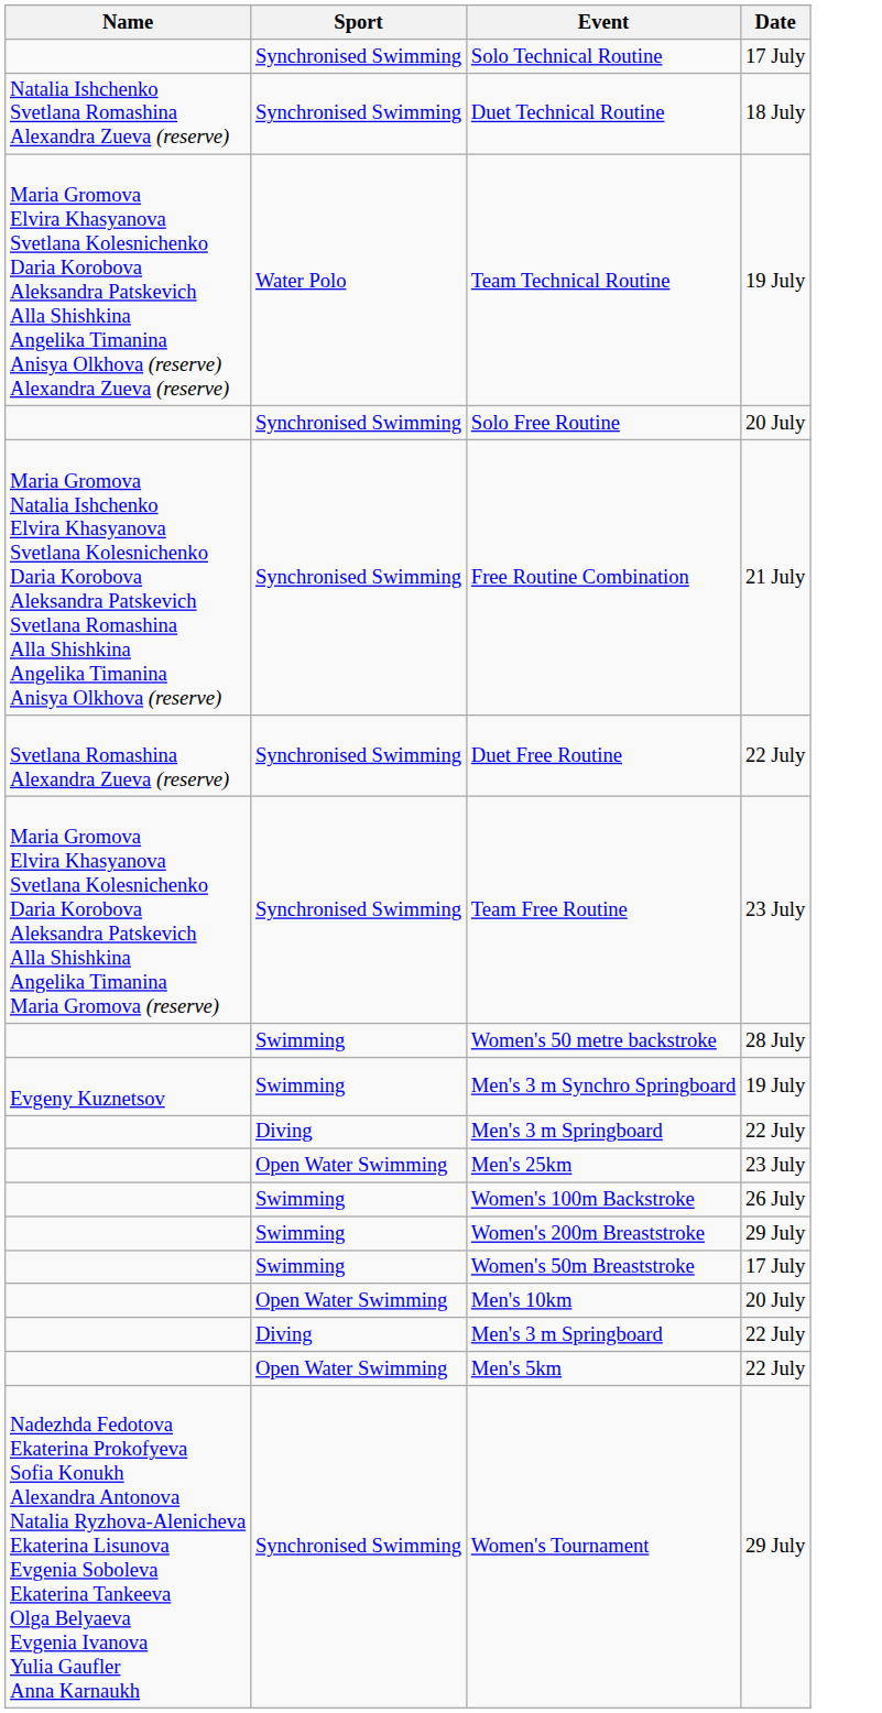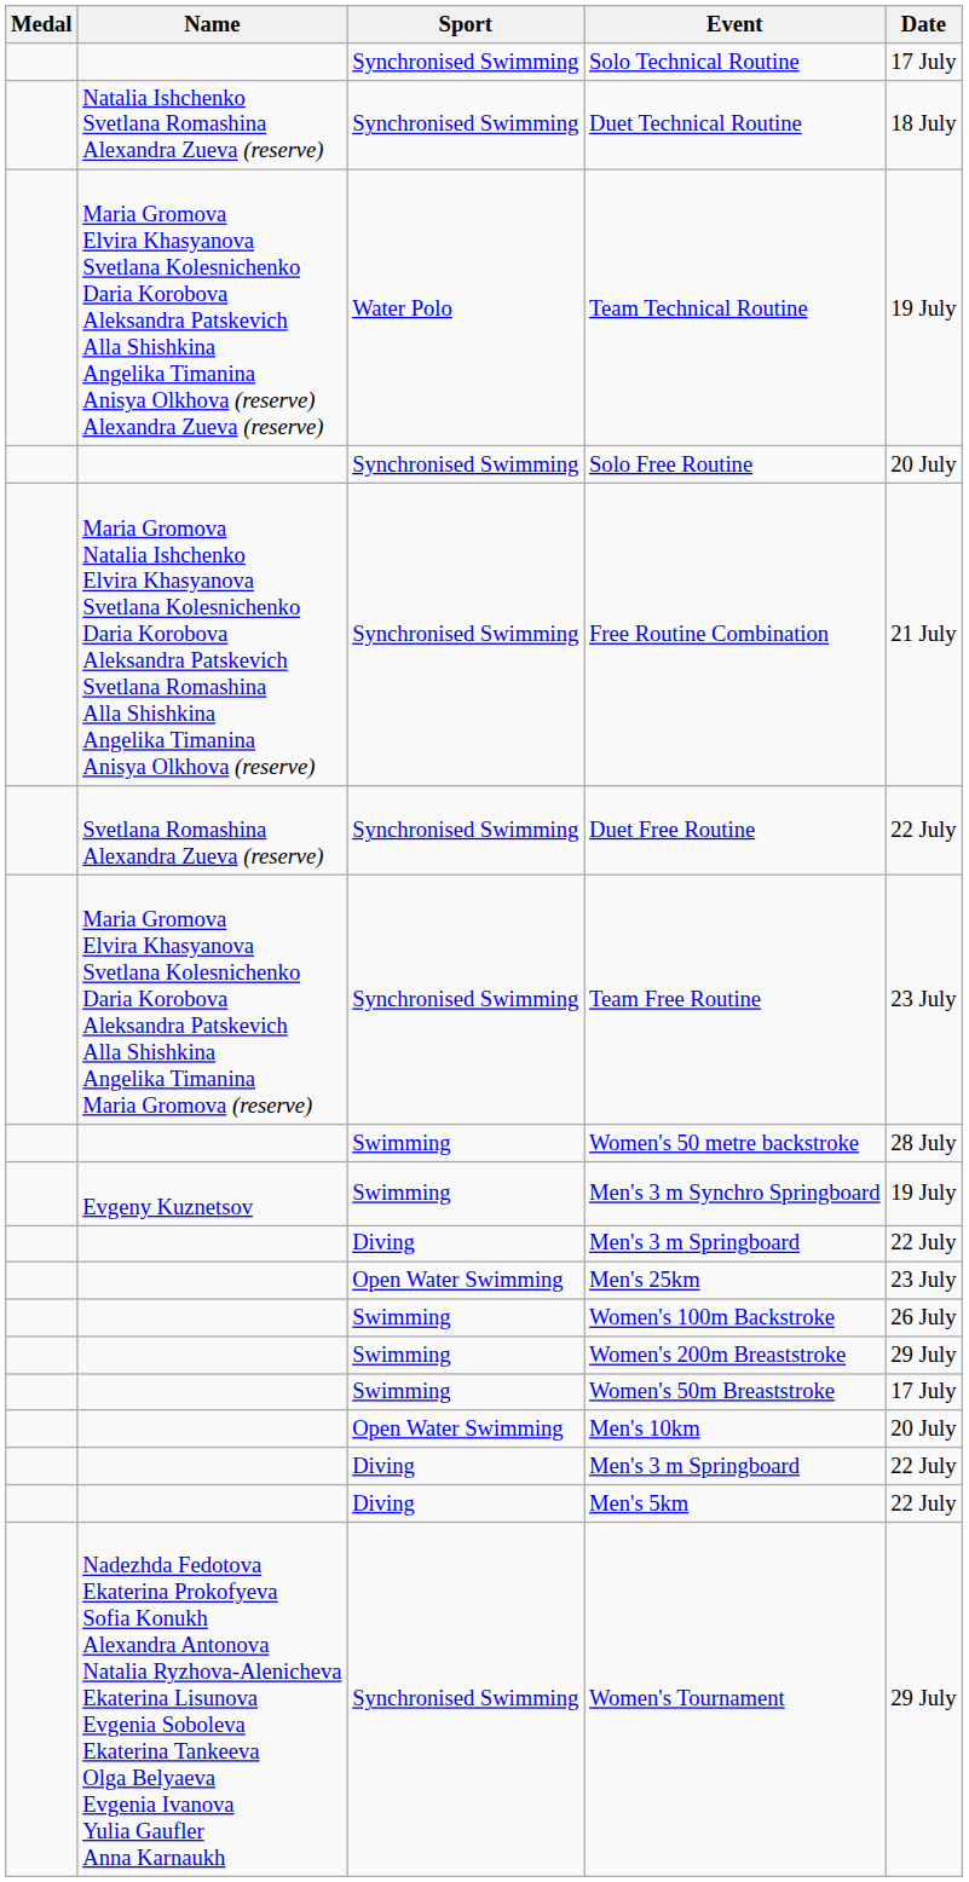 <table class="wikitable sortable" style="font-size:90%">
 <tr>
+<th>Medal</th>
 <th>Name</th>
 <th>Sport</th>
 <th>Event</th>
 <th>Date</th>
 </tr>
 <tr>
 <td></td>
+<td></td>
 <td><a href='#'>Synchronised Swimming</a></td>
 <td><a href='#'>Solo Technical Routine</a></td>
 <td>17 July</td>
 </tr>
 <tr>
+<td></td>
 <td><a href='#'>Natalia Ishchenko</a><br><a href='#'>Svetlana Romashina</a><br><a href='#'>Alexandra Zueva</a> <em>(reserve)</em></td>
 <td><a href='#'>Synchronised Swimming</a></td>
 <td><a href='#'>Duet Technical Routine</a></td>
 <td>18 July</td>
 </tr>
 <tr>
+<td></td>
 <td><br><a href='#'>Maria Gromova</a><br><a href='#'>Elvira Khasyanova</a><br><a href='#'>Svetlana Kolesnichenko</a><br><a href='#'>Daria Korobova</a><br><a href='#'>Aleksandra Patskevich</a><br><a href='#'>Alla Shishkina</a><br><a href='#'>Angelika Timanina</a><br><a href='#'>Anisya Olkhova</a> <em>(reserve)</em><br><a href='#'>Alexandra Zueva</a> <em>(reserve)</em></td>
 <td><a href='#'>Water Polo</a></td>
 <td><a href='#'>Team Technical Routine</a></td>
 <td>19 July</td>
 </tr>
 <tr>
 <td></td>
+<td></td>
 <td><a href='#'>Synchronised Swimming</a></td>
 <td><a href='#'>Solo Free Routine</a></td>
 <td>20 July</td>
 </tr>
 <tr>
+<td></td>
 <td><br><a href='#'>Maria Gromova</a><br><a href='#'>Natalia Ishchenko</a><br><a href='#'>Elvira Khasyanova</a><br><a href='#'>Svetlana Kolesnichenko</a><br><a href='#'>Daria Korobova</a><br><a href='#'>Aleksandra Patskevich</a><br><a href='#'>Svetlana Romashina</a><br><a href='#'>Alla Shishkina</a><br><a href='#'>Angelika Timanina</a><br><a href='#'>Anisya Olkhova</a> <em>(reserve)</em></td>
 <td><a href='#'>Synchronised Swimming</a></td>
 <td><a href='#'>Free Routine Combination</a></td>
 <td>21 July</td>
 </tr>
 <tr>
+<td></td>
 <td><br><a href='#'>Svetlana Romashina</a><br><a href='#'>Alexandra Zueva</a> <em>(reserve)</em></td>
 <td><a href='#'>Synchronised Swimming</a></td>
 <td><a href='#'>Duet Free Routine</a></td>
 <td>22 July</td>
 </tr>
 <tr>
+<td></td>
 <td><br><a href='#'>Maria Gromova</a><br><a href='#'>Elvira Khasyanova</a><br><a href='#'>Svetlana Kolesnichenko</a><br><a href='#'>Daria Korobova</a><br><a href='#'>Aleksandra Patskevich</a><br><a href='#'>Alla Shishkina</a><br><a href='#'>Angelika Timanina</a><br><a href='#'>Maria Gromova</a> <em>(reserve)</em></td>
 <td><a href='#'>Synchronised Swimming</a></td>
 <td><a href='#'>Team Free Routine</a></td>
 <td>23 July</td>
 </tr>
 <tr>
 <td></td>
+<td></td>
 <td><a href='#'>Swimming</a></td>
 <td><a href='#'>Women's 50 metre backstroke</a></td>
 <td>28 July</td>
 </tr>
 <tr>
+<td></td>
 <td><br><a href='#'>Evgeny Kuznetsov</a></td>
 <td><a href='#'>Swimming</a></td>
 <td><a href='#'>Men's 3 m Synchro Springboard</a></td>
 <td>19 July</td>
 </tr>
 <tr>
 <td></td>
+<td></td>
 <td><a href='#'>Diving</a></td>
 <td><a href='#'>Men's 3 m Springboard</a></td>
 <td>22 July</td>
 </tr>
 <tr>
+<td></td>
 <td></td>
 <td><a href='#'>Open Water Swimming</a></td>
 <td><a href='#'>Men's 25km</a></td>
 <td>23 July</td>
 </tr>
 <tr>
 <td></td>
+<td></td>
 <td><a href='#'>Swimming</a></td>
 <td><a href='#'>Women's 100m Backstroke</a></td>
 <td>26 July</td>
 </tr>
 <tr>
+<td></td>
 <td></td>
 <td><a href='#'>Swimming</a></td>
 <td><a href='#'>Women's 200m Breaststroke</a></td>
 <td>29 July</td>
 </tr>
 <tr>
 <td></td>
+<td></td>
 <td><a href='#'>Swimming</a></td>
 <td><a href='#'>Women's 50m Breaststroke</a></td>
 <td>17 July</td>
 </tr>
 <tr>
+<td></td>
 <td></td>
 <td><a href='#'>Open Water Swimming</a></td>
 <td><a href='#'>Men's 10km</a></td>
 <td>20 July</td>
 </tr>
 <tr>
 <td></td>
+<td></td>
 <td><a href='#'>Diving</a></td>
 <td><a href='#'>Men's 3 m Springboard</a></td>
 <td>22 July</td>
 </tr>
 <tr>
 <td></td>
-<td><a href='#'>Open Water Swimming</a></td>
+<td></td>
+<td><a href='#'>Diving</a></td>
 <td><a href='#'>Men's 5km</a></td>
 <td>22 July</td>
 </tr>
 <tr>
+<td></td>
 <td><br><a href='#'>Nadezhda Fedotova</a><br><a href='#'>Ekaterina Prokofyeva</a><br><a href='#'>Sofia Konukh</a><br><a href='#'>Alexandra Antonova</a><br><a href='#'>Natalia Ryzhova-Alenicheva</a><br><a href='#'>Ekaterina Lisunova</a><br><a href='#'>Evgenia Soboleva</a><br><a href='#'>Ekaterina Tankeeva</a><br><a href='#'>Olga Belyaeva</a><br><a href='#'>Evgenia Ivanova</a><br><a href='#'>Yulia Gaufler</a><br><a href='#'>Anna Karnaukh</a></td>
 <td><a href='#'>Synchronised Swimming</a></td>
 <td><a href='#'>Women's Tournament</a></td>
 <td>29 July</td>
 </tr>
 </table>
